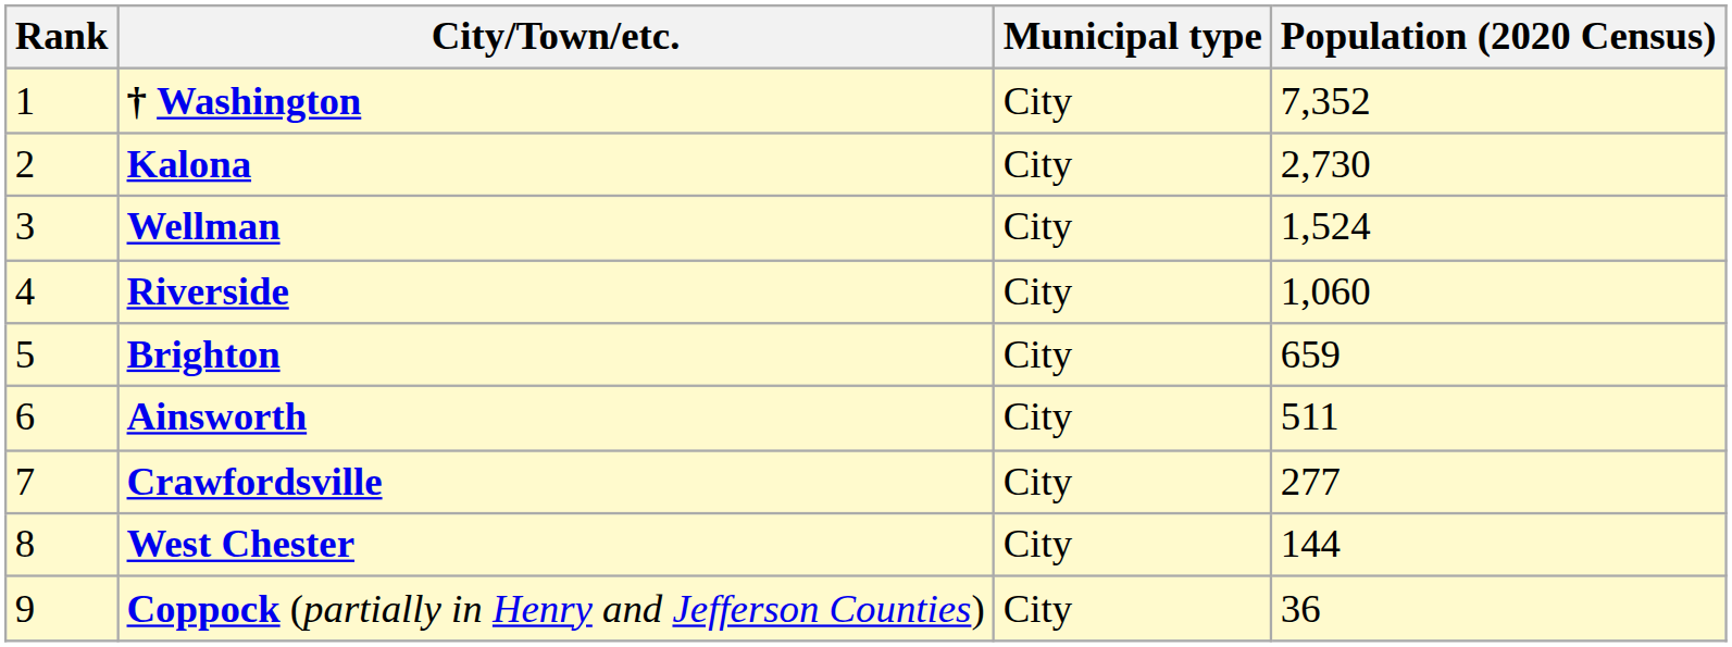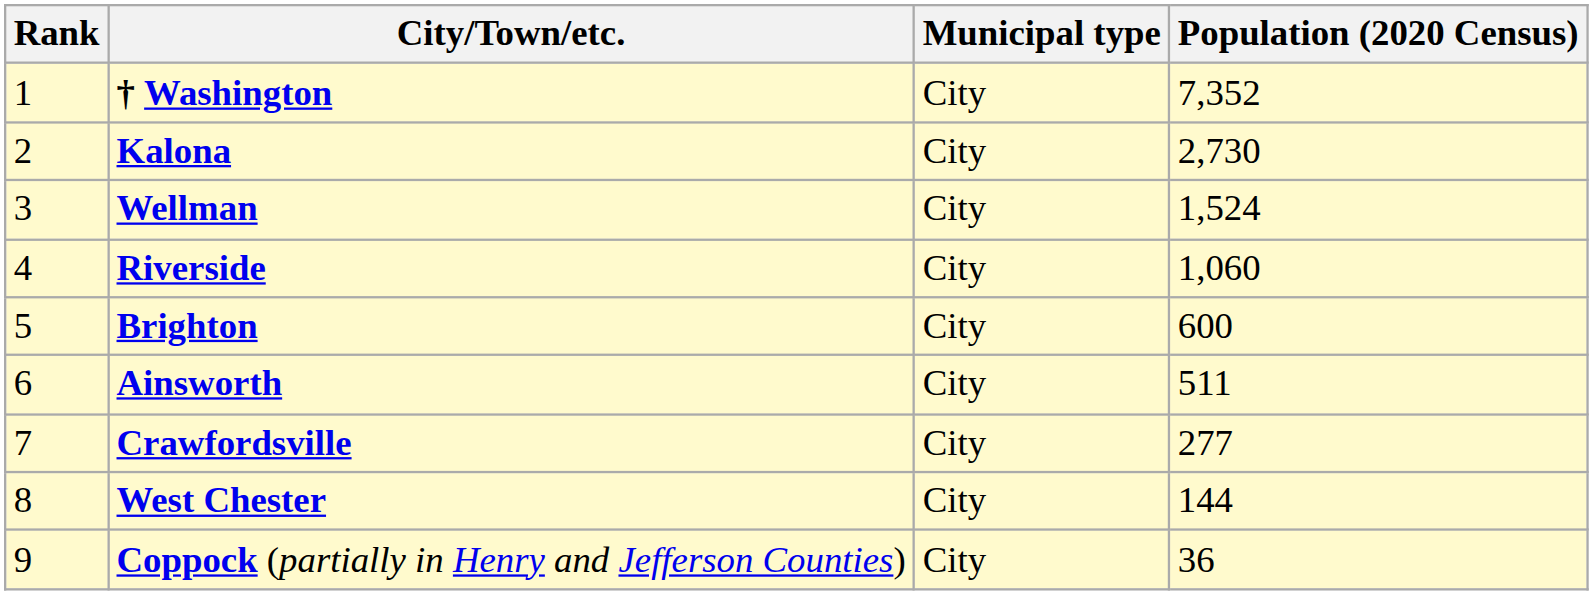 <table class="wikitable sortable">
 <tr>
 <th>Rank</th>
 <th>City/Town/etc.</th>
 <th>Municipal type</th>
 <th>Population (2020 Census)</th>
 </tr>
 <tr style="background-color:#FFFACD;">
 <td>1</td>
 <td><strong>†</strong> <strong><a href='#'>Washington</a></strong></td>
 <td>City</td>
 <td>7,352</td>
 </tr>
 <tr style="background-color:#FFFACD;">
 <td>2</td>
 <td><strong><a href='#'>Kalona</a></strong></td>
 <td>City</td>
 <td>2,730</td>
 </tr>
 <tr style="background-color:#FFFACD;">
 <td>3</td>
 <td><strong><a href='#'>Wellman</a></strong></td>
 <td>City</td>
 <td>1,524</td>
 </tr>
 <tr style="background-color:#FFFACD;">
 <td>4</td>
 <td><strong><a href='#'>Riverside</a></strong></td>
 <td>City</td>
 <td>1,060</td>
 </tr>
 <tr style="background-color:#FFFACD;">
 <td>5</td>
 <td><strong><a href='#'>Brighton</a></strong></td>
 <td>City</td>
-<td>659</td>
+<td>600</td>
 </tr>
 <tr style="background-color:#FFFACD;">
 <td>6</td>
 <td><strong><a href='#'>Ainsworth</a></strong></td>
 <td>City</td>
 <td>511</td>
 </tr>
 <tr style="background-color:#FFFACD;">
 <td>7</td>
 <td><strong><a href='#'>Crawfordsville</a></strong></td>
 <td>City</td>
 <td>277</td>
 </tr>
 <tr style="background-color:#FFFACD;">
 <td>8</td>
 <td><strong><a href='#'>West Chester</a></strong></td>
 <td>City</td>
 <td>144</td>
 </tr>
 <tr style="background-color:#FFFACD;">
 <td>9</td>
 <td><strong><a href='#'>Coppock</a></strong>  (<em>partially in <a href='#'>Henry</a> and <a href='#'>Jefferson Counties</a></em>)</td>
 <td>City</td>
 <td>36</td>
 </tr>
 </table>
